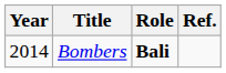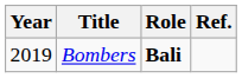 <table class="wikitable">
 <tr>
 <th>Year</th>
 <th>Title</th>
 <th>Role</th>
 <th>Ref.</th>
 </tr>
 <tr>
-<td>2014</td>
+<td>2019</td>
 <td><em><a href='#'>Bombers</a></em></td>
 <td><strong>Bali</strong></td>
 <td style="text-align:center;"></td>
 </tr>
 </table>
